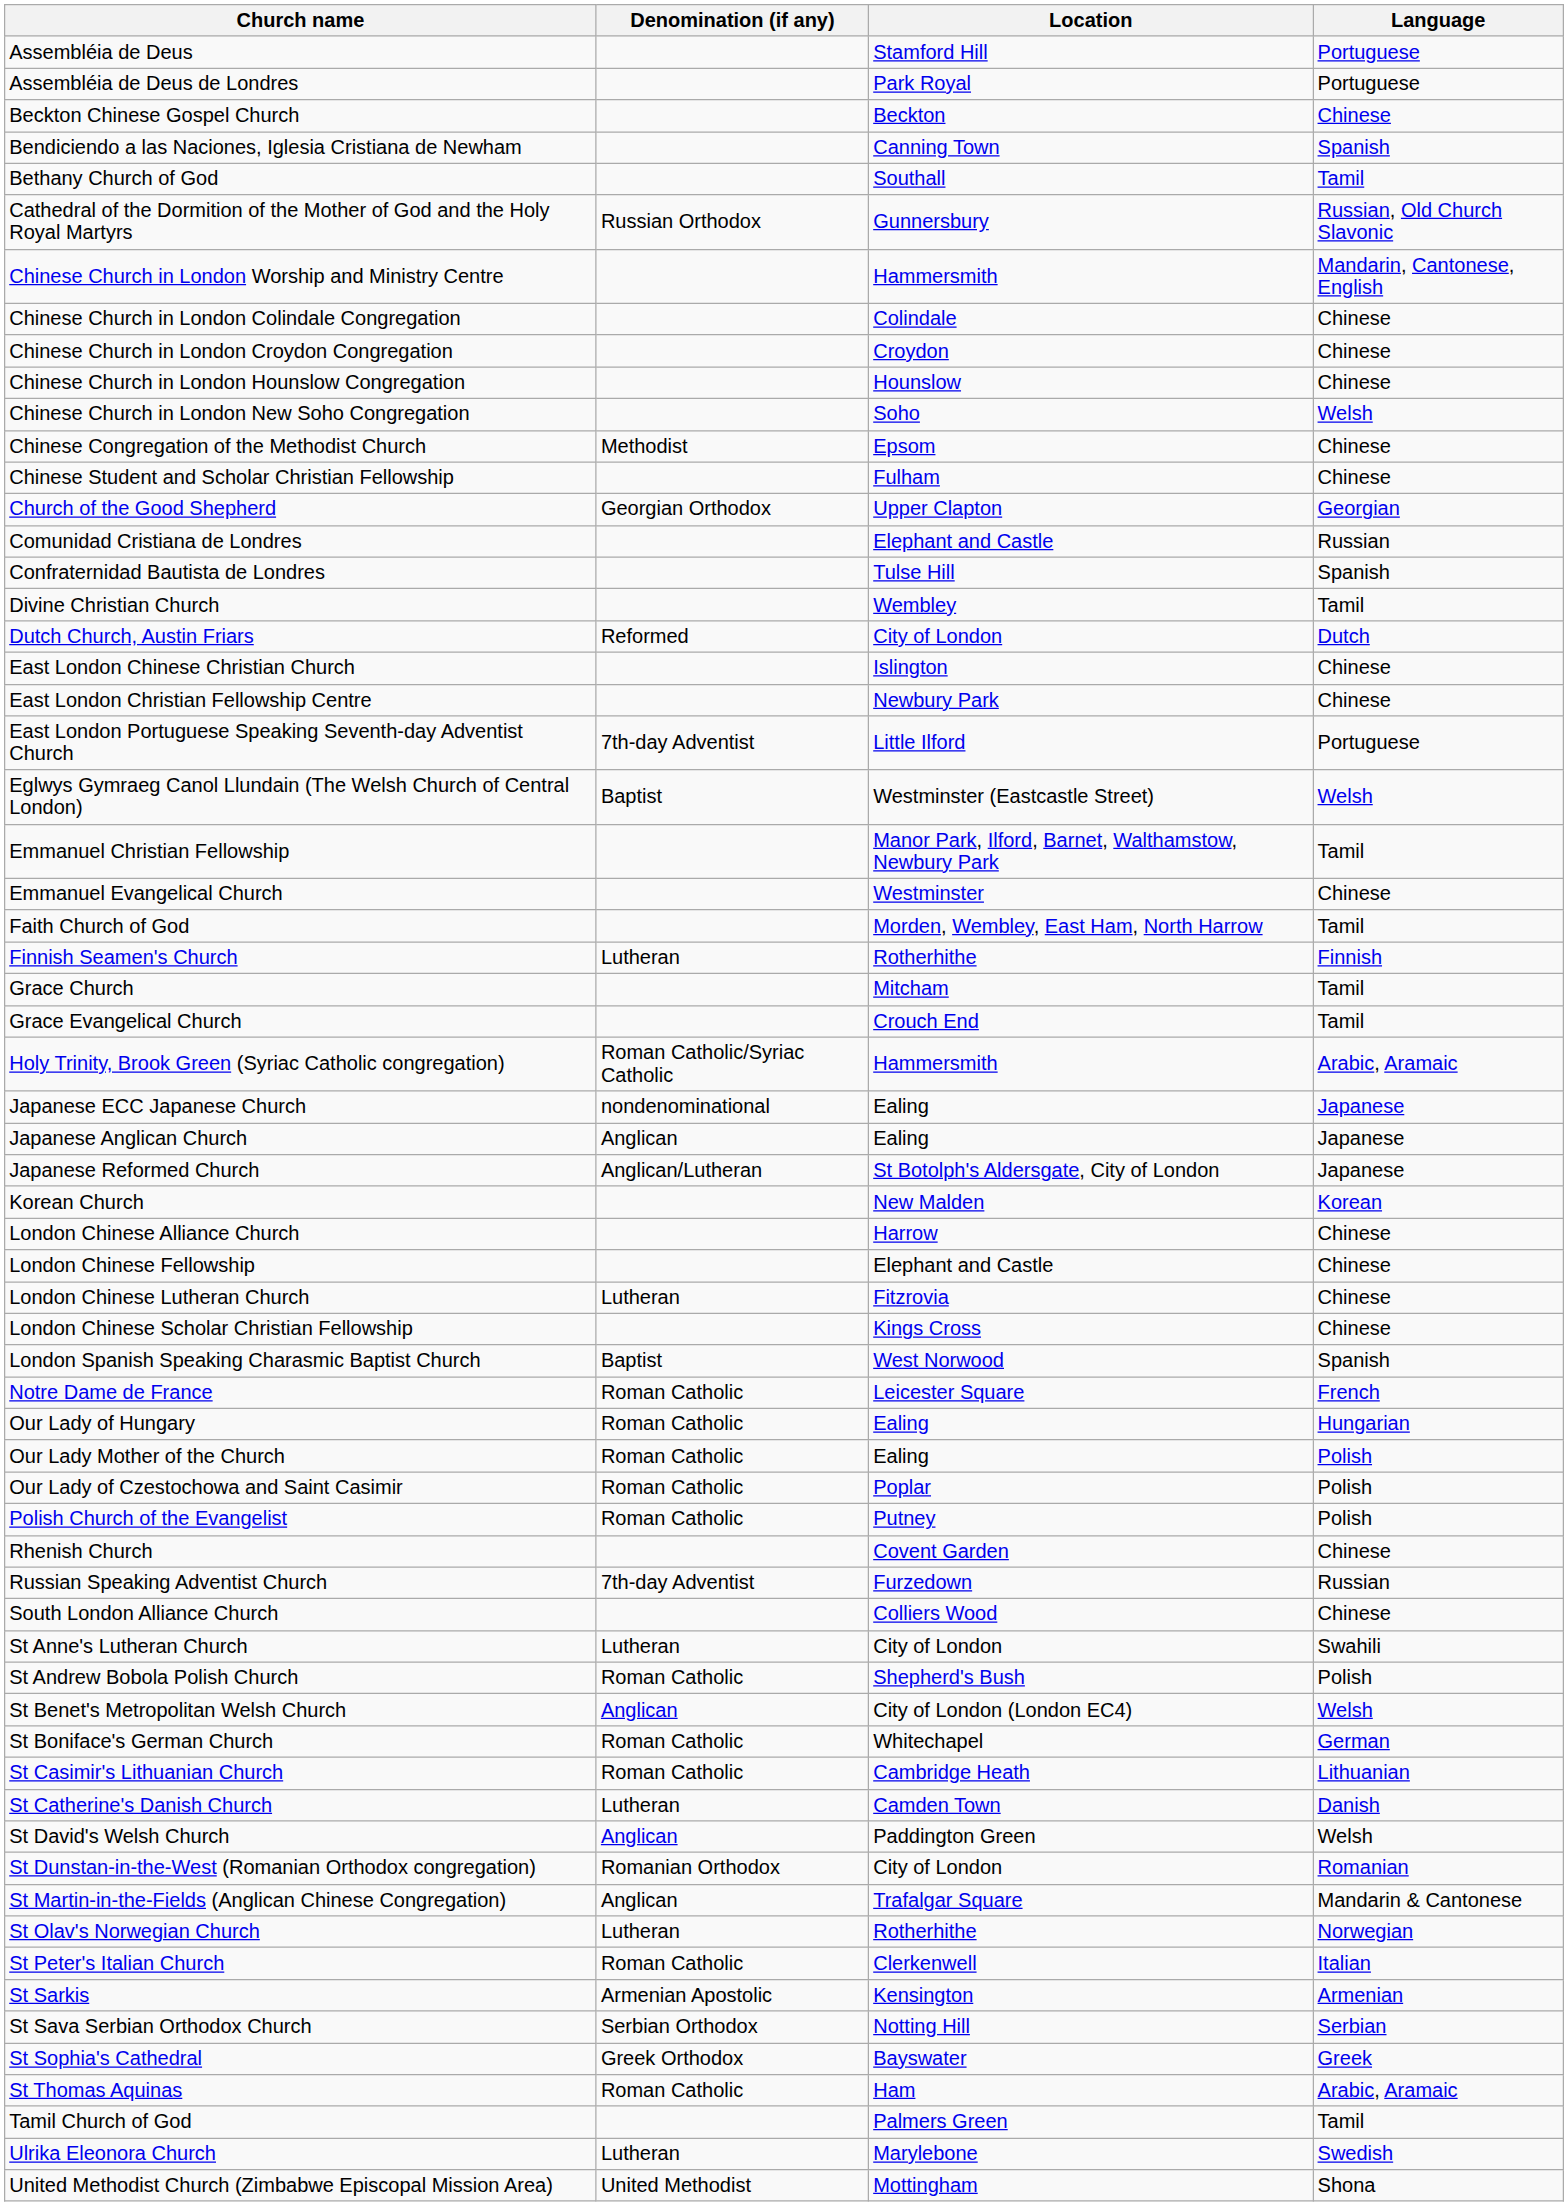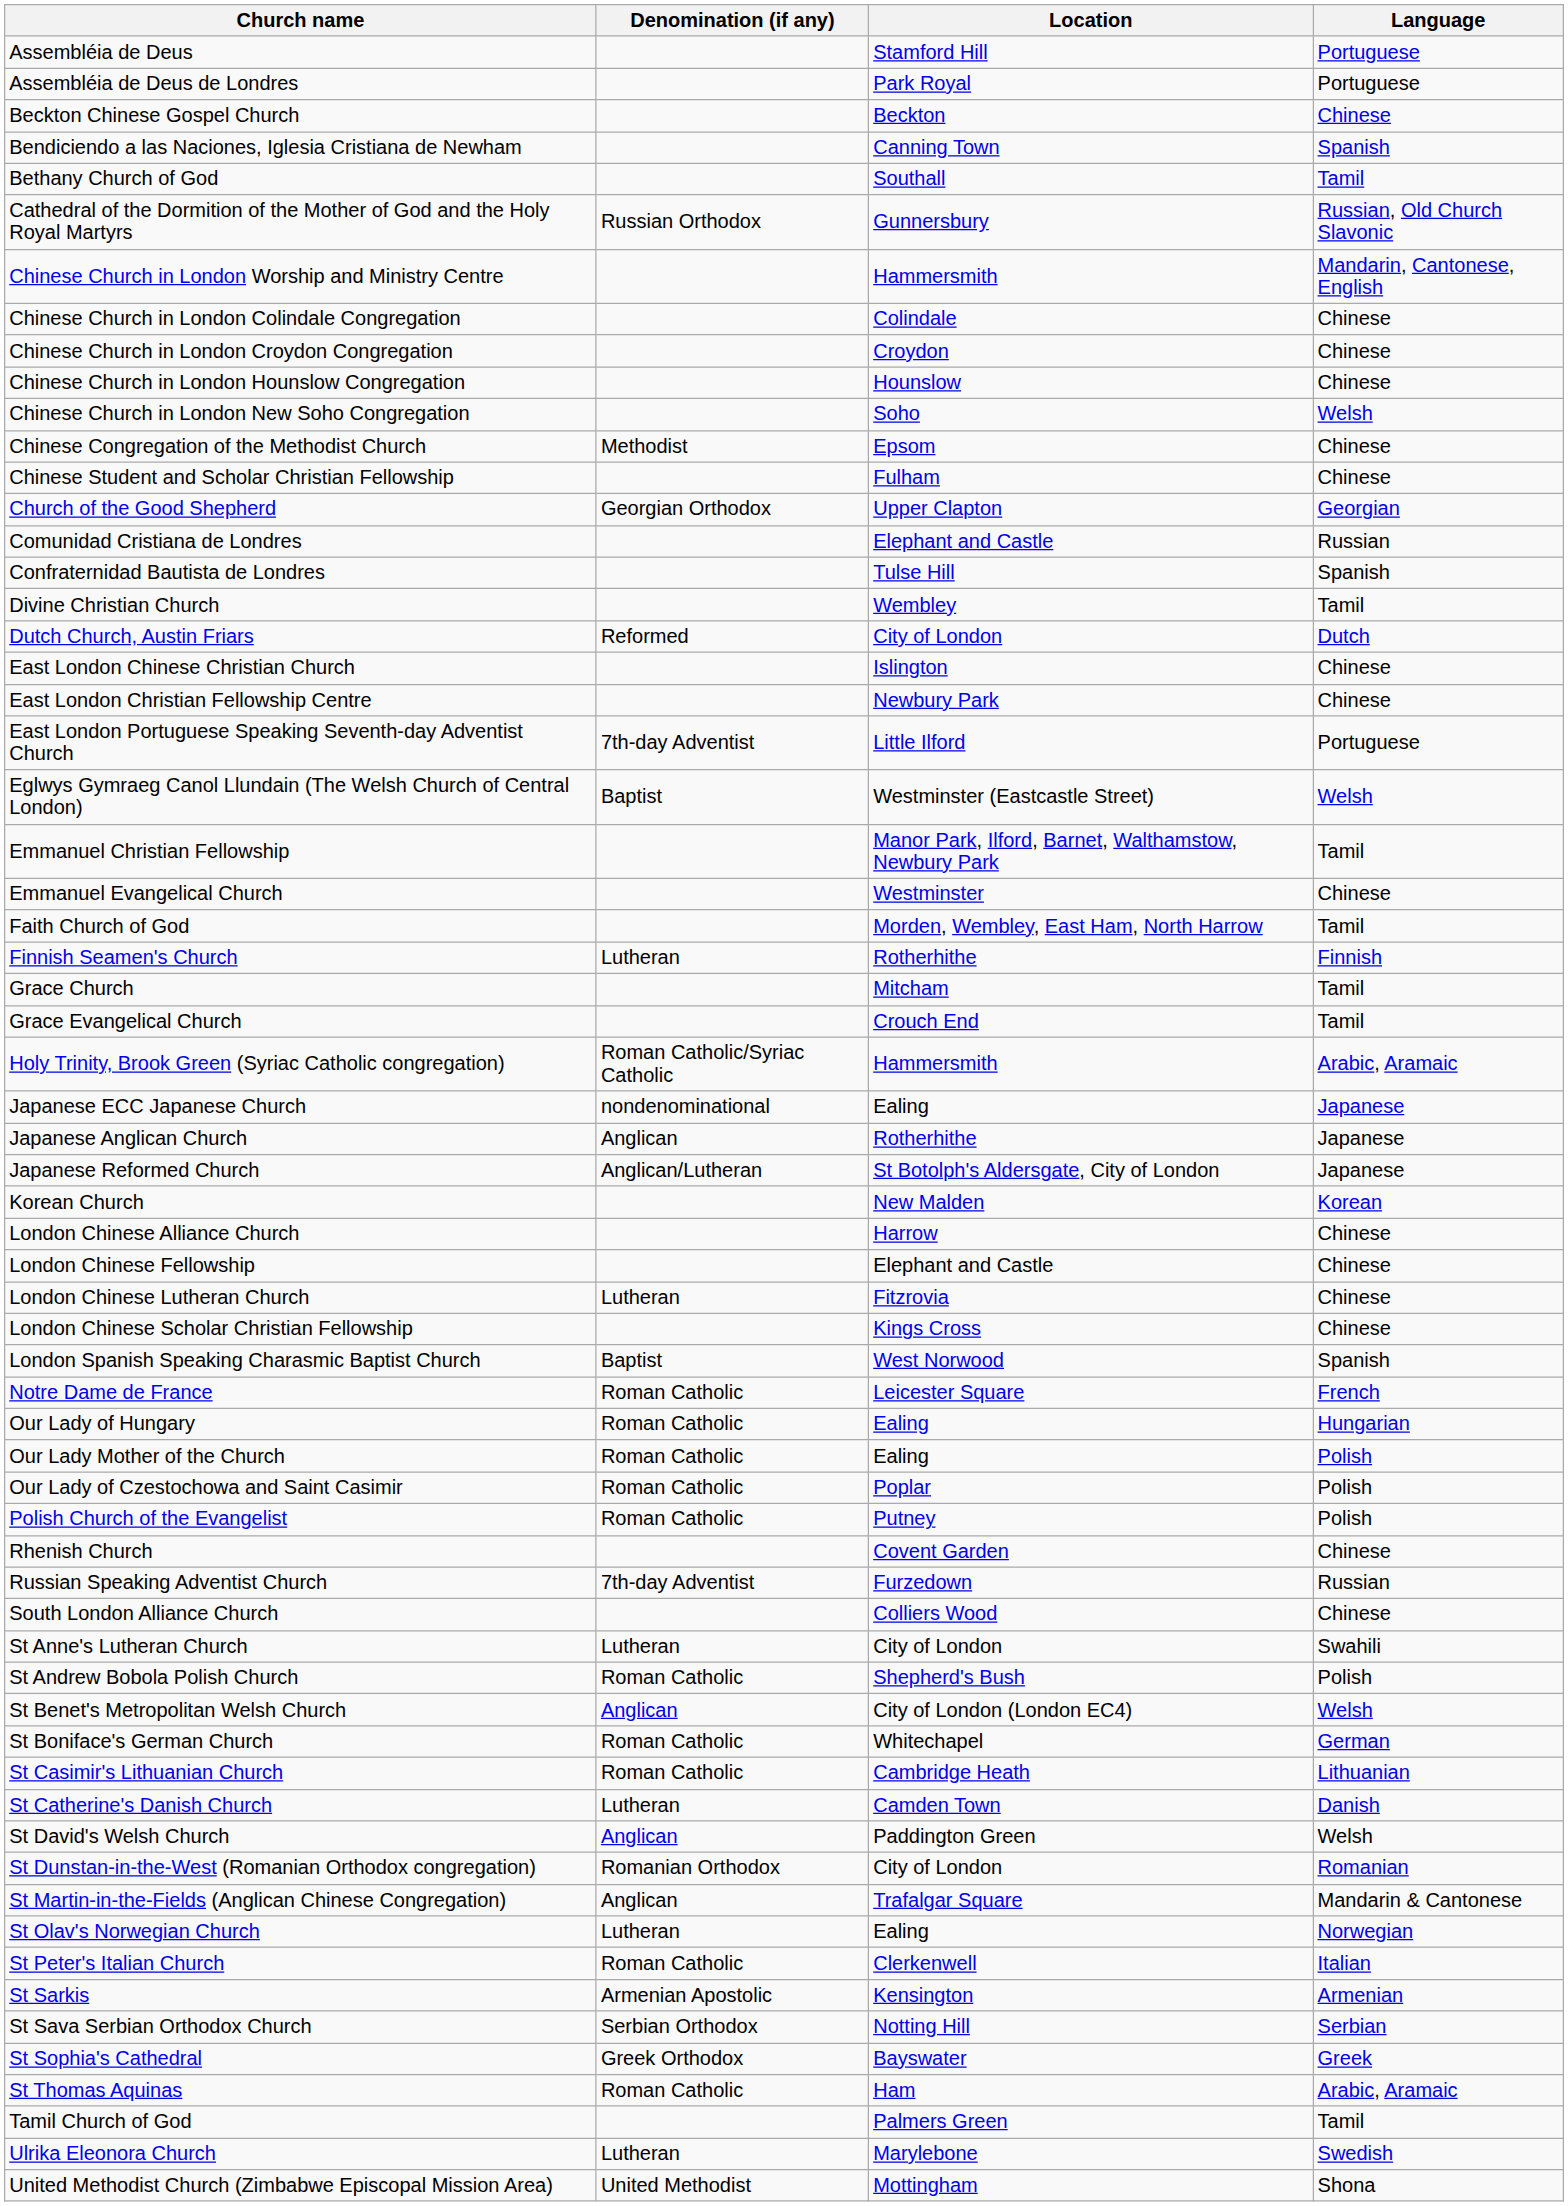 <table class="wikitable sortable">
 <tr>
 <th>Church name</th>
 <th>Denomination (if any)</th>
 <th>Location</th>
 <th>Language</th>
 </tr>
 <tr>
 <td>Assembléia de Deus</td>
 <td></td>
 <td><a href='#'>Stamford Hill</a></td>
 <td><a href='#'>Portuguese</a></td>
 </tr>
 <tr>
 <td>Assembléia de Deus de Londres</td>
 <td></td>
 <td><a href='#'>Park Royal</a></td>
 <td>Portuguese</td>
 </tr>
 <tr>
 <td>Beckton Chinese Gospel Church</td>
 <td></td>
 <td><a href='#'>Beckton</a></td>
 <td><a href='#'>Chinese</a></td>
 </tr>
 <tr>
 <td>Bendiciendo a las Naciones, Iglesia Cristiana de Newham</td>
 <td></td>
 <td><a href='#'>Canning Town</a></td>
 <td><a href='#'>Spanish</a></td>
 </tr>
 <tr>
 <td>Bethany Church of God</td>
 <td></td>
 <td><a href='#'>Southall</a></td>
 <td><a href='#'>Tamil</a></td>
 </tr>
 <tr>
 <td>Cathedral of the Dormition of the Mother of God and the Holy Royal Martyrs</td>
 <td>Russian Orthodox</td>
 <td><a href='#'>Gunnersbury</a></td>
 <td><a href='#'>Russian</a>, <a href='#'>Old Church Slavonic</a></td>
 </tr>
 <tr>
 <td><a href='#'>Chinese Church in London</a> Worship and Ministry Centre</td>
 <td></td>
 <td><a href='#'>Hammersmith</a></td>
 <td><a href='#'>Mandarin</a>, <a href='#'>Cantonese</a>, <a href='#'>English</a></td>
 </tr>
 <tr>
 <td>Chinese Church in London Colindale Congregation</td>
 <td></td>
 <td><a href='#'>Colindale</a></td>
 <td>Chinese</td>
 </tr>
 <tr>
 <td>Chinese Church in London Croydon Congregation</td>
 <td></td>
 <td><a href='#'>Croydon</a></td>
 <td>Chinese</td>
 </tr>
 <tr>
 <td>Chinese Church in London Hounslow Congregation</td>
 <td></td>
 <td><a href='#'>Hounslow</a></td>
 <td>Chinese</td>
 </tr>
 <tr>
 <td>Chinese Church in London New Soho Congregation</td>
 <td></td>
 <td><a href='#'>Soho</a></td>
 <td><a href='#'>Welsh</a></td>
 </tr>
 <tr>
 <td>Chinese Congregation of the Methodist Church</td>
 <td>Methodist</td>
 <td><a href='#'>Epsom</a></td>
 <td>Chinese</td>
 </tr>
 <tr>
 <td>Chinese Student and Scholar Christian Fellowship</td>
 <td></td>
 <td><a href='#'>Fulham</a></td>
 <td>Chinese</td>
 </tr>
 <tr>
 <td><a href='#'>Church of the Good Shepherd</a></td>
 <td>Georgian Orthodox</td>
 <td><a href='#'>Upper Clapton</a></td>
 <td><a href='#'>Georgian</a></td>
 </tr>
 <tr>
 <td>Comunidad Cristiana de Londres</td>
 <td></td>
 <td><a href='#'>Elephant and Castle</a></td>
 <td>Russian</td>
 </tr>
 <tr>
 <td>Confraternidad Bautista de Londres</td>
 <td></td>
 <td><a href='#'>Tulse Hill</a></td>
 <td>Spanish</td>
 </tr>
 <tr>
 <td>Divine Christian Church</td>
 <td></td>
 <td><a href='#'>Wembley</a></td>
 <td>Tamil</td>
 </tr>
 <tr>
 <td><a href='#'>Dutch Church, Austin Friars</a></td>
 <td>Reformed</td>
 <td><a href='#'>City of London</a></td>
 <td><a href='#'>Dutch</a></td>
 </tr>
 <tr>
 <td>East London Chinese Christian Church</td>
 <td></td>
 <td><a href='#'>Islington</a></td>
 <td>Chinese</td>
 </tr>
 <tr>
 <td>East London Christian Fellowship Centre</td>
 <td></td>
 <td><a href='#'>Newbury Park</a></td>
 <td>Chinese</td>
 </tr>
 <tr>
 <td>East London Portuguese Speaking Seventh-day Adventist Church</td>
 <td>7th-day Adventist</td>
 <td><a href='#'>Little Ilford</a></td>
 <td>Portuguese</td>
 </tr>
 <tr>
 <td>Eglwys Gymraeg Canol Llundain (The Welsh Church of Central London)</td>
 <td>Baptist</td>
 <td>Westminster (Eastcastle Street)</td>
 <td><a href='#'>Welsh</a></td>
 </tr>
 <tr>
 <td>Emmanuel Christian Fellowship</td>
 <td></td>
 <td><a href='#'>Manor Park</a>, <a href='#'>Ilford</a>, <a href='#'>Barnet</a>, <a href='#'>Walthamstow</a>, <a href='#'>Newbury Park</a></td>
 <td>Tamil</td>
 </tr>
 <tr>
 <td>Emmanuel Evangelical Church</td>
 <td></td>
 <td><a href='#'>Westminster</a></td>
 <td>Chinese</td>
 </tr>
 <tr>
 <td>Faith Church of God</td>
 <td></td>
 <td><a href='#'>Morden</a>, <a href='#'>Wembley</a>, <a href='#'>East Ham</a>, <a href='#'>North Harrow</a></td>
 <td>Tamil</td>
 </tr>
 <tr>
 <td><a href='#'>Finnish Seamen's Church</a></td>
 <td>Lutheran</td>
 <td><a href='#'>Rotherhithe</a></td>
 <td><a href='#'>Finnish</a></td>
 </tr>
 <tr>
 <td>Grace Church</td>
 <td></td>
 <td><a href='#'>Mitcham</a></td>
 <td>Tamil</td>
 </tr>
 <tr>
 <td>Grace Evangelical Church</td>
 <td></td>
 <td><a href='#'>Crouch End</a></td>
 <td>Tamil</td>
 </tr>
 <tr>
 <td><a href='#'>Holy Trinity, Brook Green</a> (Syriac Catholic congregation)</td>
 <td>Roman Catholic/Syriac Catholic</td>
 <td><a href='#'>Hammersmith</a></td>
 <td><a href='#'>Arabic</a>, <a href='#'>Aramaic</a></td>
 </tr>
 <tr>
 <td>Japanese ECC Japanese Church</td>
 <td>nondenominational</td>
 <td>Ealing</td>
 <td><a href='#'>Japanese</a></td>
 </tr>
 <tr>
 <td>Japanese Anglican Church</td>
 <td>Anglican</td>
-<td>Ealing</td>
+<td><a href='#'>Rotherhithe</a></td>
 <td>Japanese</td>
 </tr>
 <tr>
 <td>Japanese Reformed Church</td>
 <td>Anglican/Lutheran</td>
 <td><a href='#'>St Botolph's Aldersgate</a>, City of London</td>
 <td>Japanese</td>
 </tr>
 <tr>
 <td>Korean Church</td>
 <td></td>
 <td><a href='#'>New Malden</a></td>
 <td><a href='#'>Korean</a></td>
 </tr>
 <tr>
 <td>London Chinese Alliance Church</td>
 <td></td>
 <td><a href='#'>Harrow</a></td>
 <td>Chinese</td>
 </tr>
 <tr>
 <td>London Chinese Fellowship</td>
 <td></td>
 <td>Elephant and Castle</td>
 <td>Chinese</td>
 </tr>
 <tr>
 <td>London Chinese Lutheran Church</td>
 <td>Lutheran</td>
 <td><a href='#'>Fitzrovia</a></td>
 <td>Chinese</td>
 </tr>
 <tr>
 <td>London Chinese Scholar Christian Fellowship</td>
 <td></td>
 <td><a href='#'>Kings Cross</a></td>
 <td>Chinese</td>
 </tr>
 <tr>
 <td>London Spanish Speaking Charasmic Baptist Church</td>
 <td>Baptist</td>
 <td><a href='#'>West Norwood</a></td>
 <td>Spanish</td>
 </tr>
 <tr>
 <td><a href='#'>Notre Dame de France</a></td>
 <td>Roman Catholic</td>
 <td><a href='#'>Leicester Square</a></td>
 <td><a href='#'>French</a></td>
 </tr>
 <tr>
 <td>Our Lady of Hungary</td>
 <td>Roman Catholic</td>
 <td><a href='#'>Ealing</a></td>
 <td><a href='#'>Hungarian</a></td>
 </tr>
 <tr>
 <td>Our Lady Mother of the Church</td>
 <td>Roman Catholic</td>
 <td>Ealing</td>
 <td><a href='#'>Polish</a></td>
 </tr>
 <tr>
 <td>Our Lady of Czestochowa and Saint Casimir</td>
 <td>Roman Catholic</td>
 <td><a href='#'>Poplar</a></td>
 <td>Polish</td>
 </tr>
 <tr>
 <td><a href='#'>Polish Church of the Evangelist</a></td>
 <td>Roman Catholic</td>
 <td><a href='#'>Putney</a></td>
 <td>Polish</td>
 </tr>
 <tr>
 <td>Rhenish Church</td>
 <td></td>
 <td><a href='#'>Covent Garden</a></td>
 <td>Chinese</td>
 </tr>
 <tr>
 <td>Russian Speaking Adventist Church</td>
 <td>7th-day Adventist</td>
 <td><a href='#'>Furzedown</a></td>
 <td>Russian</td>
 </tr>
 <tr>
 <td>South London Alliance Church</td>
 <td></td>
 <td><a href='#'>Colliers Wood</a></td>
 <td>Chinese</td>
 </tr>
 <tr>
 <td>St Anne's Lutheran Church</td>
 <td>Lutheran</td>
 <td>City of London</td>
 <td>Swahili</td>
 </tr>
 <tr>
 <td>St Andrew Bobola Polish Church</td>
 <td>Roman Catholic</td>
 <td><a href='#'>Shepherd's Bush</a></td>
 <td>Polish</td>
 </tr>
 <tr>
 <td>St Benet's Metropolitan Welsh Church</td>
 <td><a href='#'>Anglican</a></td>
 <td>City of London (London EC4)</td>
 <td><a href='#'>Welsh</a></td>
 </tr>
 <tr>
 <td>St Boniface's German Church</td>
 <td>Roman Catholic</td>
 <td>Whitechapel</td>
 <td><a href='#'>German</a></td>
 </tr>
 <tr>
 <td><a href='#'>St Casimir's Lithuanian Church</a></td>
 <td>Roman Catholic</td>
 <td><a href='#'>Cambridge Heath</a></td>
 <td><a href='#'>Lithuanian</a></td>
 </tr>
 <tr>
 <td><a href='#'>St Catherine's Danish Church</a></td>
 <td>Lutheran</td>
 <td><a href='#'>Camden Town</a></td>
 <td><a href='#'>Danish</a></td>
 </tr>
 <tr>
 <td>St David's Welsh Church</td>
 <td><a href='#'>Anglican</a></td>
 <td>Paddington Green</td>
 <td>Welsh</td>
 </tr>
 <tr>
 <td><a href='#'>St Dunstan-in-the-West</a> (Romanian Orthodox congregation)</td>
 <td>Romanian Orthodox</td>
 <td>City of London</td>
 <td><a href='#'>Romanian</a></td>
 </tr>
 <tr>
 <td><a href='#'>St Martin-in-the-Fields</a> (Anglican Chinese Congregation)</td>
 <td>Anglican</td>
 <td><a href='#'>Trafalgar Square</a></td>
 <td>Mandarin & Cantonese</td>
 </tr>
 <tr>
 <td><a href='#'>St Olav's Norwegian Church</a></td>
 <td>Lutheran</td>
-<td><a href='#'>Rotherhithe</a></td>
+<td>Ealing</td>
 <td><a href='#'>Norwegian</a></td>
 </tr>
 <tr>
 <td><a href='#'>St Peter's Italian Church</a></td>
 <td>Roman Catholic</td>
 <td><a href='#'>Clerkenwell</a></td>
 <td><a href='#'>Italian</a></td>
 </tr>
 <tr>
 <td><a href='#'>St Sarkis</a></td>
 <td>Armenian Apostolic</td>
 <td><a href='#'>Kensington</a></td>
 <td><a href='#'>Armenian</a></td>
 </tr>
 <tr>
 <td>St Sava Serbian Orthodox Church</td>
 <td>Serbian Orthodox</td>
 <td><a href='#'>Notting Hill</a></td>
 <td><a href='#'>Serbian</a></td>
 </tr>
 <tr>
 <td><a href='#'>St Sophia's Cathedral</a></td>
 <td>Greek Orthodox</td>
 <td><a href='#'>Bayswater</a></td>
 <td><a href='#'>Greek</a></td>
 </tr>
 <tr>
 <td><a href='#'>St Thomas Aquinas</a></td>
 <td>Roman Catholic</td>
 <td><a href='#'>Ham</a></td>
 <td><a href='#'>Arabic</a>, <a href='#'>Aramaic</a></td>
 </tr>
 <tr>
 <td>Tamil Church of God</td>
 <td></td>
 <td><a href='#'>Palmers Green</a></td>
 <td>Tamil</td>
 </tr>
 <tr>
 <td><a href='#'>Ulrika Eleonora Church</a></td>
 <td>Lutheran</td>
 <td><a href='#'>Marylebone</a></td>
 <td><a href='#'>Swedish</a></td>
 </tr>
 <tr>
 <td>United Methodist Church (Zimbabwe Episcopal Mission Area)</td>
 <td>United Methodist</td>
 <td><a href='#'>Mottingham</a></td>
 <td>Shona</td>
 </tr>
 </table>
